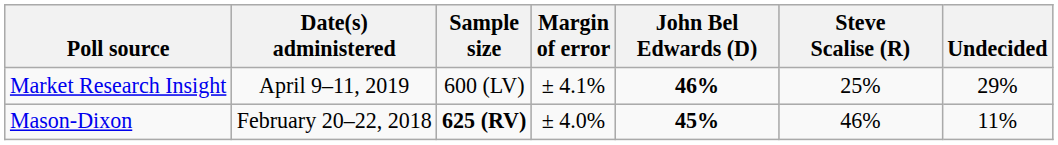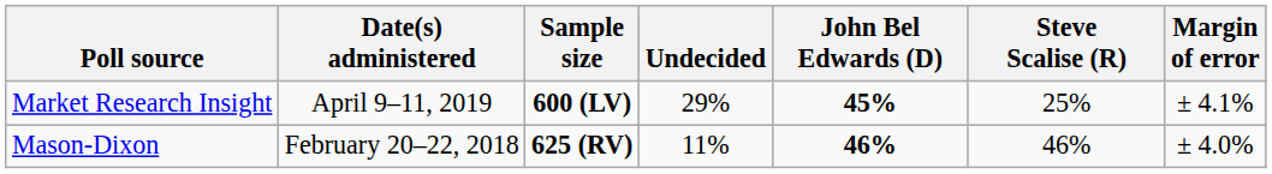 <table class="wikitable" style="font-size:90%;text-align:center;">
 <tr valign=bottom>
 <th>Poll source</th>
 <th>Date(s)<br>administered</th>
 <th>Sample<br>size</th>
-<th>Margin<br>of error</th>
+<th>Undecided</th>
 <th style="width:100px;">John Bel<br>Edwards (D)</th>
 <th style="width:100px;">Steve<br>Scalise (R)</th>
-<th>Undecided</th>
+<th>Margin<br>of error</th>
 </tr>
 <tr>
 <td style="text-align:left;"><a href='#'>Market Research Insight</a></td>
 <td>April 9–11, 2019</td>
-<td>600 (LV)</td>
+<td><strong>600 (LV)</strong></td>
+<td>29%</td>
+<td><strong>45%</strong></td>
+<td>25%</td>
 <td>± 4.1%</td>
-<td><strong>46%</strong></td>
-<td>25%</td>
-<td>29%</td>
 </tr>
 <tr>
 <td style="text-align:left;"><a href='#'>Mason-Dixon</a></td>
 <td>February 20–22, 2018</td>
 <td><strong>625 (RV)</strong></td>
+<td>11%</td>
+<td><strong>46%</strong></td>
+<td>46%</td>
 <td>± 4.0%</td>
-<td><strong>45%</strong></td>
-<td>46%</td>
-<td>11%</td>
 </tr>
 </table>
